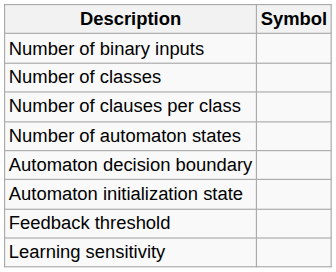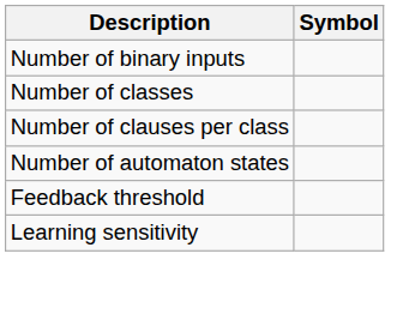 <table class="wikitable">
 <tr>
 <th>Description</th>
 <th>Symbol</th>
 </tr>
 <tr>
 <td>Number of binary inputs</td>
 <td></td>
 </tr>
 <tr>
 <td>Number of classes</td>
 <td></td>
 </tr>
 <tr>
 <td>Number of clauses per class</td>
 <td></td>
 </tr>
 <tr>
 <td>Number of automaton states</td>
 <td></td>
 </tr>
 <tr>
-<td>Automaton decision boundary</td>
-<td></td>
-</tr>
-<tr>
-<td>Automaton initialization state</td>
-<td></td>
-</tr>
-<tr>
 <td>Feedback threshold</td>
 <td></td>
 </tr>
 <tr>
 <td>Learning sensitivity</td>
 <td></td>
 </tr>
 </table>
